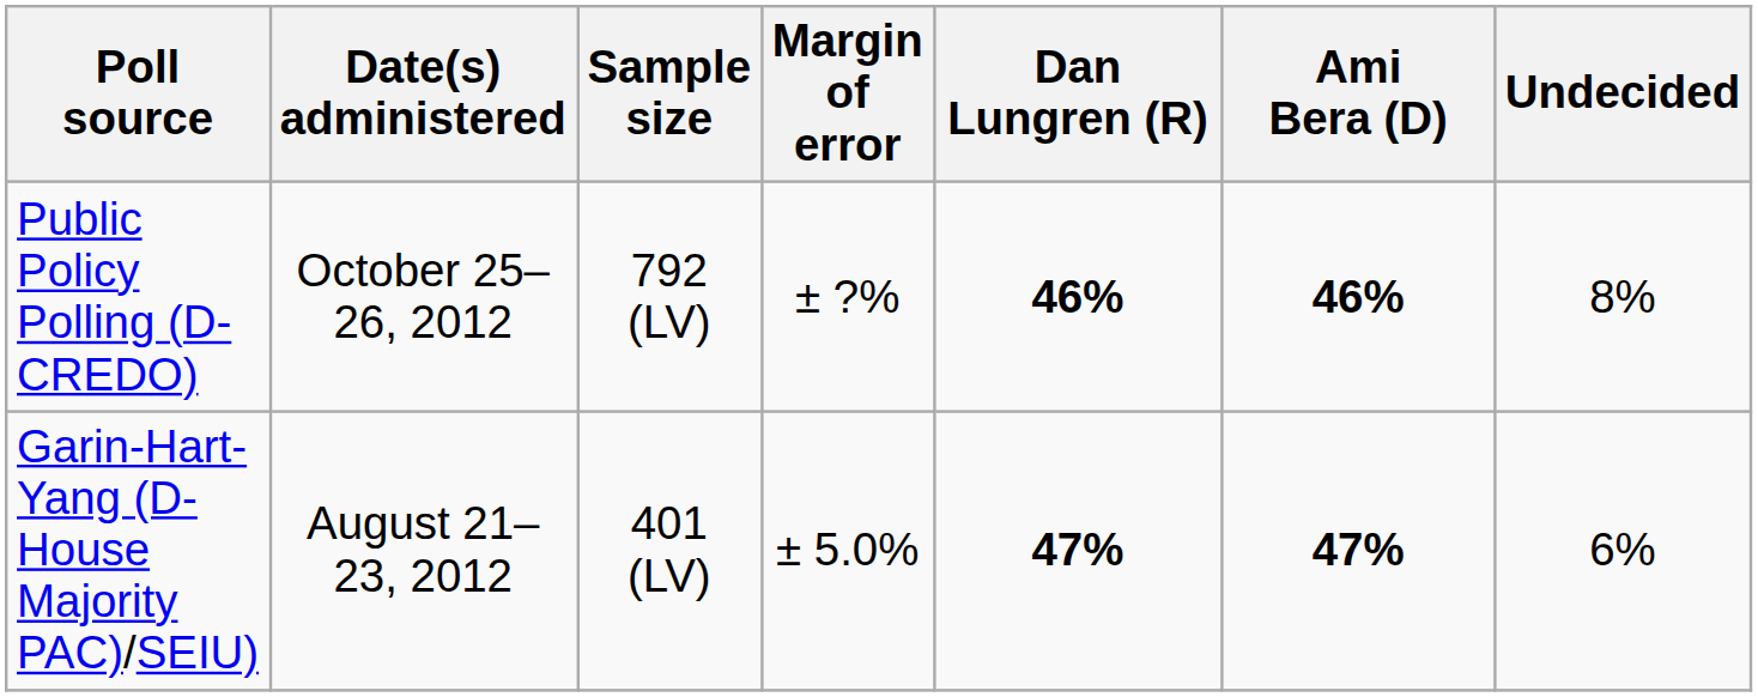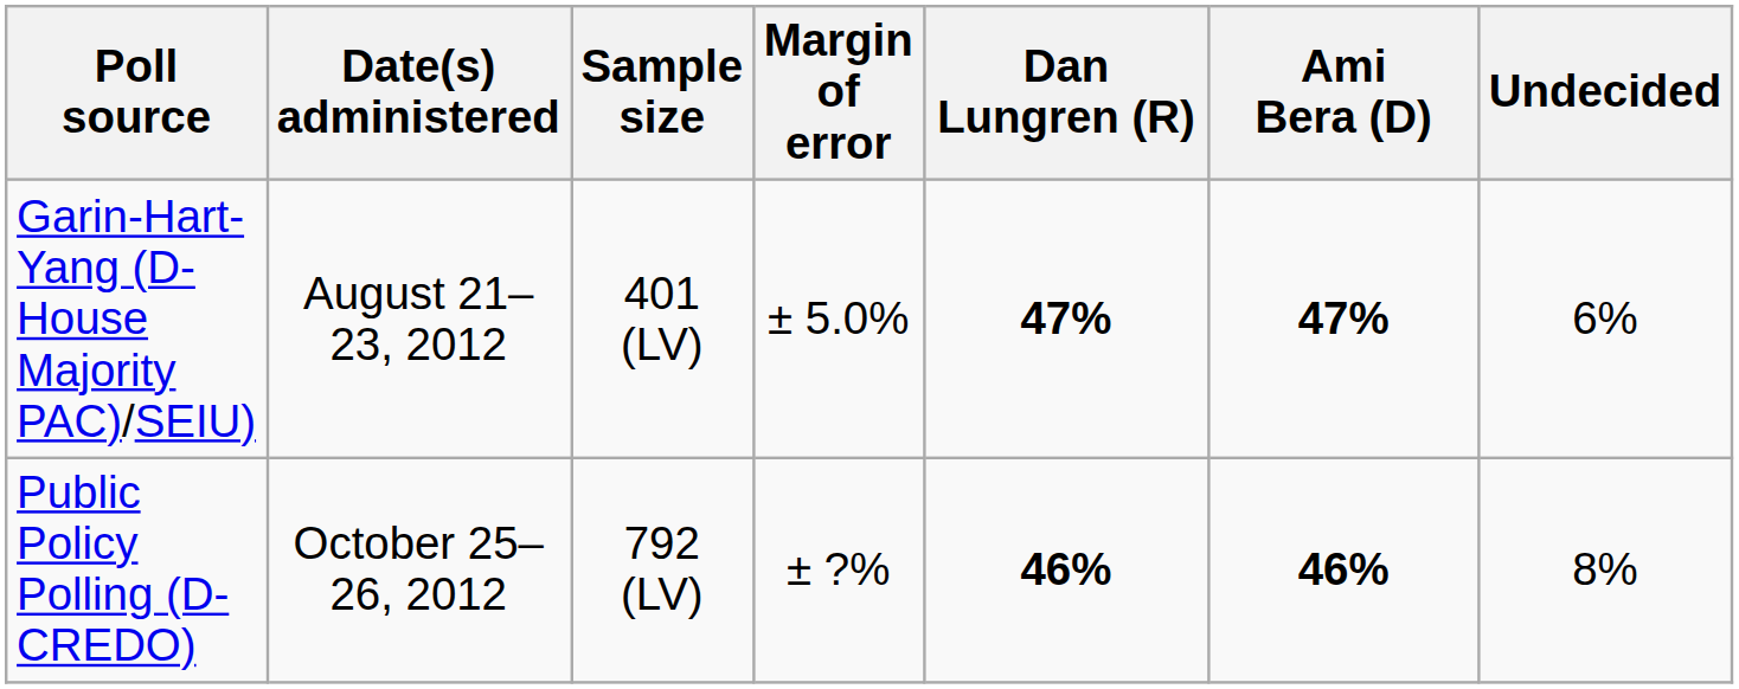 <table class="wikitable">
 <tr>
 <th>Poll<br>source</th>
 <th>Date(s)<br>administered</th>
 <th>Sample<br>size</th>
 <th>Margin of<br>error</th>
 <th style="width:100px;">Dan<br>Lungren (R)</th>
 <th style="width:100px;">Ami<br>Bera (D)</th>
 <th>Undecided</th>
 </tr>
 <tr>
+<td><a href='#'>Garin-Hart-Yang (D-House Majority PAC)</a>/<a href='#'>SEIU)</a></td>
+<td align=center>August 21–23, 2012</td>
+<td align=center>401 (LV)</td>
+<td align=center>± 5.0%</td>
+<td align=center><strong>47%</strong></td>
+<td align=center><strong>47%</strong></td>
+<td align=center>6%</td>
+</tr>
+<tr>
 <td><a href='#'>Public Policy Polling (D-CREDO)</a></td>
 <td align=center>October 25–26, 2012</td>
 <td align=center>792 (LV)</td>
 <td align=center>± ?%</td>
 <td align=center><strong>46%</strong></td>
 <td align=center><strong>46%</strong></td>
 <td align=center>8%</td>
 </tr>
-<tr>
-<td><a href='#'>Garin-Hart-Yang (D-House Majority PAC)</a>/<a href='#'>SEIU)</a></td>
-<td align=center>August 21–23, 2012</td>
-<td align=center>401 (LV)</td>
-<td align=center>± 5.0%</td>
-<td align=center><strong>47%</strong></td>
-<td align=center><strong>47%</strong></td>
-<td align=center>6%</td>
-</tr>
 </table>
